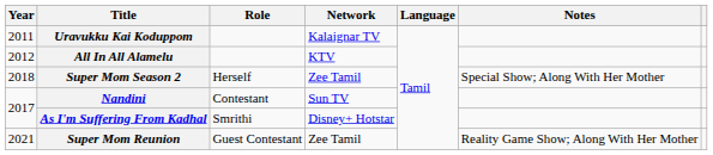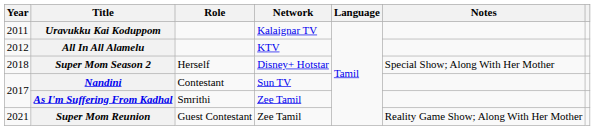 <table class="wikitable sortable plainrowheaders">
 <tr style="background:#ccc; text-align:center;">
 <th scope="col" class="unsortable">Year</th>
 <th scope="col" class="unsortable">Title</th>
 <th scope="col" class="unsortable">Role</th>
 <th scope="col" class="unsortable">Network</th>
 <th scope="col" class="unsortable">Language</th>
 <th scope="col" class="unsortable">Notes</th>
 <th scope="col" class="unsortable"></th>
 </tr>
 <tr>
 <td>2011</td>
 <th><em>Uravukku Kai Koduppom</em></th>
 <td></td>
 <td><a href='#'>Kalaignar TV</a></td>
 <td rowspan="6"><a href='#'>Tamil</a></td>
 <td></td>
 <td></td>
 </tr>
 <tr>
 <td>2012</td>
 <th><em>All In All Alamelu</em></th>
 <td></td>
 <td><a href='#'>KTV</a></td>
 <td></td>
 <td></td>
 </tr>
 <tr>
 <td>2018</td>
 <th><em>Super Mom Season 2</em></th>
 <td>Herself</td>
-<td><a href='#'>Zee Tamil</a></td>
+<td><a href='#'>Disney+ Hotstar</a></td>
 <td>Special Show; Along With Her Mother</td>
 <td></td>
 </tr>
 <tr>
 <td rowspan="2">2017</td>
 <th><em><a href='#'>Nandini</a></em></th>
 <td>Contestant</td>
 <td><a href='#'>Sun TV</a></td>
 <td></td>
 <td></td>
 </tr>
 <tr>
 <th><em><a href='#'>As I'm Suffering From Kadhal</a></em></th>
 <td>Smrithi</td>
-<td><a href='#'>Disney+ Hotstar</a></td>
+<td><a href='#'>Zee Tamil</a></td>
 <td></td>
 <td></td>
 </tr>
 <tr>
 <td>2021</td>
 <th><em>Super Mom Reunion</em></th>
 <td>Guest Contestant</td>
 <td>Zee Tamil</td>
 <td>Reality Game Show; Along With Her Mother</td>
 <td></td>
 </tr>
 </table>
